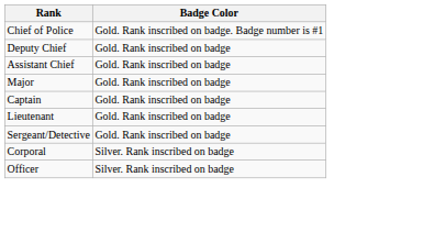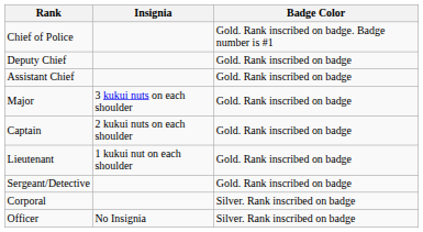 <table class="wikitable">
 <tr>
 <th>Rank</th>
+<th>Insignia</th>
 <th>Badge Color</th>
 </tr>
 <tr>
 <td>Chief of Police</td>
+<td></td>
 <td>Gold. Rank inscribed on badge. Badge number is #1</td>
 </tr>
 <tr>
 <td>Deputy Chief</td>
+<td></td>
 <td>Gold. Rank inscribed on badge</td>
 </tr>
 <tr>
 <td>Assistant Chief</td>
+<td></td>
 <td>Gold. Rank inscribed on badge</td>
 </tr>
 <tr>
 <td>Major</td>
+<td>3 <a href='#'>kukui nuts</a> on each shoulder</td>
 <td>Gold. Rank inscribed on badge</td>
 </tr>
 <tr>
 <td>Captain</td>
+<td>2 kukui nuts on each shoulder</td>
 <td>Gold. Rank inscribed on badge</td>
 </tr>
 <tr>
 <td>Lieutenant</td>
+<td>1 kukui nut on each shoulder</td>
 <td>Gold. Rank inscribed on badge</td>
 </tr>
 <tr>
 <td>Sergeant/Detective</td>
+<td></td>
 <td>Gold. Rank inscribed on badge</td>
 </tr>
 <tr>
 <td>Corporal</td>
+<td></td>
 <td>Silver. Rank inscribed on badge</td>
 </tr>
 <tr>
 <td>Officer</td>
+<td>No Insignia</td>
 <td>Silver. Rank inscribed on badge</td>
 </tr>
 </table>
